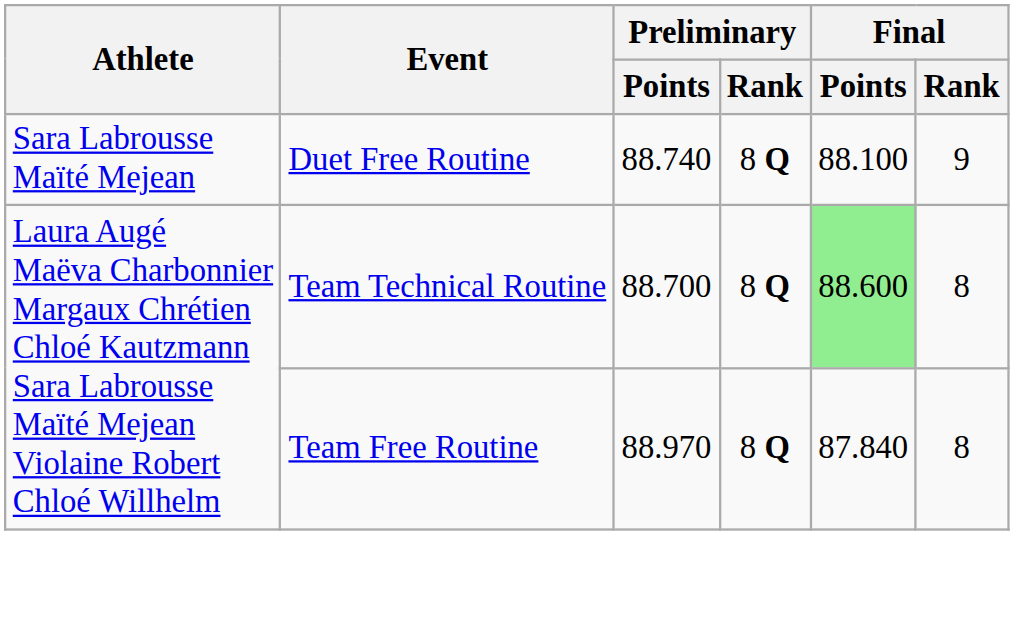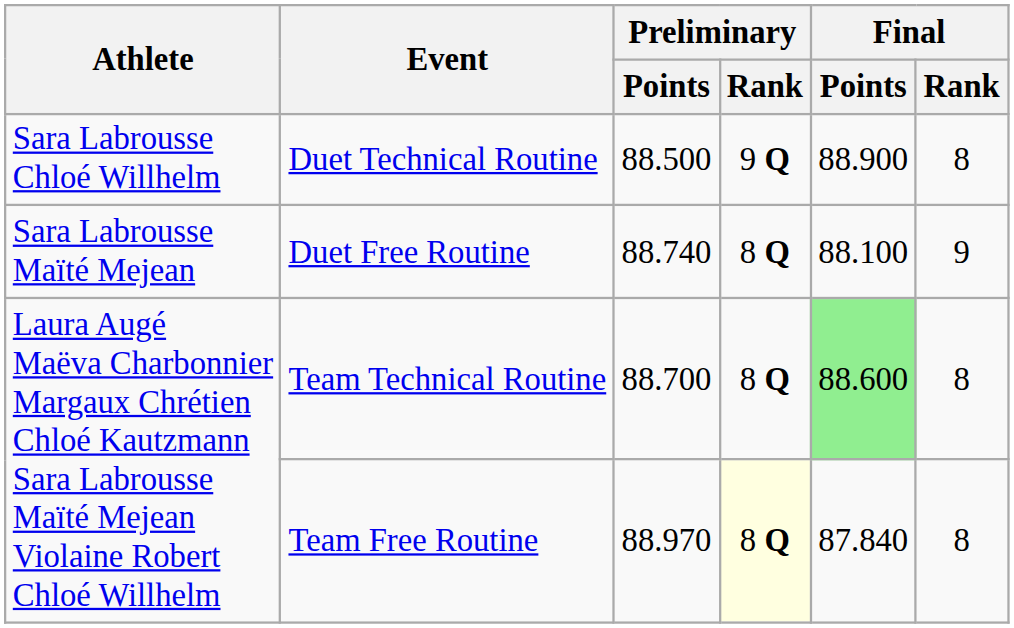 <table class=wikitable style="font-size:90%">
 <tr>
 <th rowspan="2">Athlete</th>
 <th rowspan="2">Event</th>
 <th colspan="2">Preliminary</th>
 <th colspan="2">Final</th>
 </tr>
 <tr>
 <th>Points</th>
 <th>Rank</th>
 <th>Points</th>
 <th>Rank</th>
+</tr>
+<tr>
+<td rowspan="1"><a href='#'>Sara Labrousse</a><br><a href='#'>Chloé Willhelm</a></td>
+<td><a href='#'>Duet Technical Routine</a></td>
+<td align=center>88.500</td>
+<td align=center>9 <strong>Q</strong></td>
+<td align=center>88.900</td>
+<td align=center>8</td>
 </tr>
 <tr>
 <td rowspan="1"><a href='#'>Sara Labrousse</a><br><a href='#'>Maïté Mejean</a></td>
 <td><a href='#'>Duet Free Routine</a></td>
 <td align=center>88.740</td>
 <td align=center>8 <strong>Q</strong></td>
 <td align=center>88.100</td>
 <td align=center>9</td>
 </tr>
 <tr>
 <td rowspan="2"><a href='#'>Laura Augé</a><br><a href='#'>Maëva Charbonnier</a><br><a href='#'>Margaux Chrétien</a><br><a href='#'>Chloé Kautzmann</a><br><a href='#'>Sara Labrousse</a><br><a href='#'>Maïté Mejean</a><br><a href='#'>Violaine Robert</a><br><a href='#'>Chloé Willhelm</a></td>
 <td><a href='#'>Team Technical Routine</a></td>
 <td align=center>88.700</td>
 <td align=center>8 <strong>Q</strong></td>
 <td align=center style="background: lightgreen;">88.600</td>
 <td align=center>8</td>
 </tr>
 <tr>
 <td><a href='#'>Team Free Routine</a></td>
 <td align=center>88.970</td>
-<td align=center>8 <strong>Q</strong></td>
+<td align=center style="background: lightyellow;">8 <strong>Q</strong></td>
 <td align=center>87.840</td>
 <td align=center>8</td>
 </tr>
 </table>
